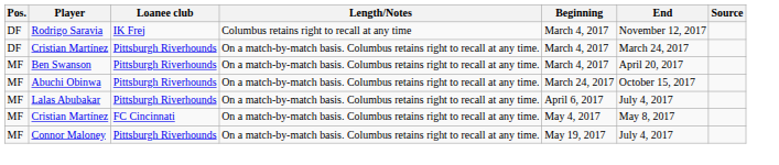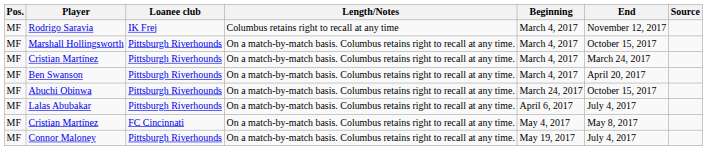 <table class="wikitable sortable" style="text-align: left">
 <tr>
 <th><strong>Pos.</strong></th>
 <th><strong>Player</strong></th>
 <th><strong>Loanee club</strong></th>
 <th><strong>Length/Notes</strong></th>
 <th><strong>Beginning</strong></th>
 <th><strong>End</strong></th>
 <th><strong>Source</strong></th>
 </tr>
 <tr>
-<td>DF</td>
+<td>MF</td>
 <td> <a href='#'>Rodrigo Saravia</a></td>
 <td> <a href='#'>IK Frej</a></td>
 <td>Columbus retains right to recall at any time</td>
 <td>March 4, 2017</td>
 <td>November 12, 2017</td>
 <td align=center></td>
 </tr>
 <tr>
-<td>DF</td>
+<td>MF</td>
+<td> <a href='#'>Marshall Hollingsworth</a></td>
+<td> <a href='#'>Pittsburgh Riverhounds</a></td>
+<td>On a match-by-match basis. Columbus retains right to recall at any time.</td>
+<td>March 4, 2017</td>
+<td>October 15, 2017</td>
+<td align=center></td>
+</tr>
+<tr>
+<td>MF</td>
 <td> <a href='#'>Cristian Martínez</a></td>
 <td> <a href='#'>Pittsburgh Riverhounds</a></td>
 <td>On a match-by-match basis. Columbus retains right to recall at any time.</td>
 <td>March 4, 2017</td>
 <td>March 24, 2017</td>
 <td align=center></td>
 </tr>
 <tr>
 <td>MF</td>
 <td> <a href='#'>Ben Swanson</a></td>
 <td> <a href='#'>Pittsburgh Riverhounds</a></td>
 <td>On a match-by-match basis. Columbus retains right to recall at any time.</td>
 <td>March 4, 2017</td>
 <td>April 20, 2017</td>
 <td align=center></td>
 </tr>
 <tr>
 <td>MF</td>
 <td> <a href='#'>Abuchi Obinwa</a></td>
 <td> <a href='#'>Pittsburgh Riverhounds</a></td>
 <td>On a match-by-match basis. Columbus retains right to recall at any time.</td>
 <td>March 24, 2017</td>
 <td>October 15, 2017</td>
 <td align=center></td>
 </tr>
 <tr>
 <td>MF</td>
 <td> <a href='#'>Lalas Abubakar</a></td>
 <td> <a href='#'>Pittsburgh Riverhounds</a></td>
 <td>On a match-by-match basis. Columbus retains right to recall at any time.</td>
 <td>April 6, 2017</td>
 <td>July 4, 2017</td>
 <td align=center></td>
 </tr>
 <tr>
 <td>MF</td>
 <td> <a href='#'>Cristian Martínez</a></td>
 <td> <a href='#'>FC Cincinnati</a></td>
 <td>On a match-by-match basis. Columbus retains right to recall at any time.</td>
 <td>May 4, 2017</td>
 <td>May 8, 2017</td>
 <td align=center></td>
 </tr>
 <tr>
 <td>MF</td>
 <td> <a href='#'>Connor Maloney</a></td>
 <td> <a href='#'>Pittsburgh Riverhounds</a></td>
 <td>On a match-by-match basis. Columbus retains right to recall at any time.</td>
 <td>May 19, 2017</td>
 <td>July 4, 2017</td>
 <td align=center></td>
 </tr>
 </table>
